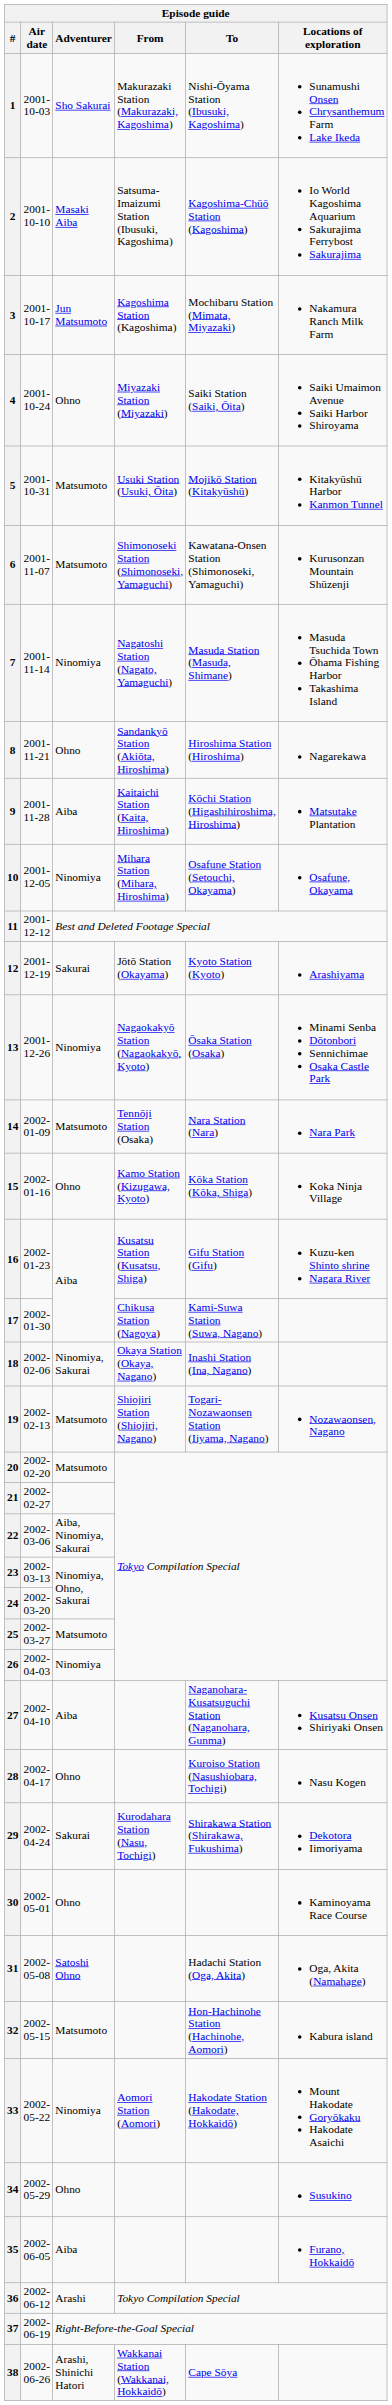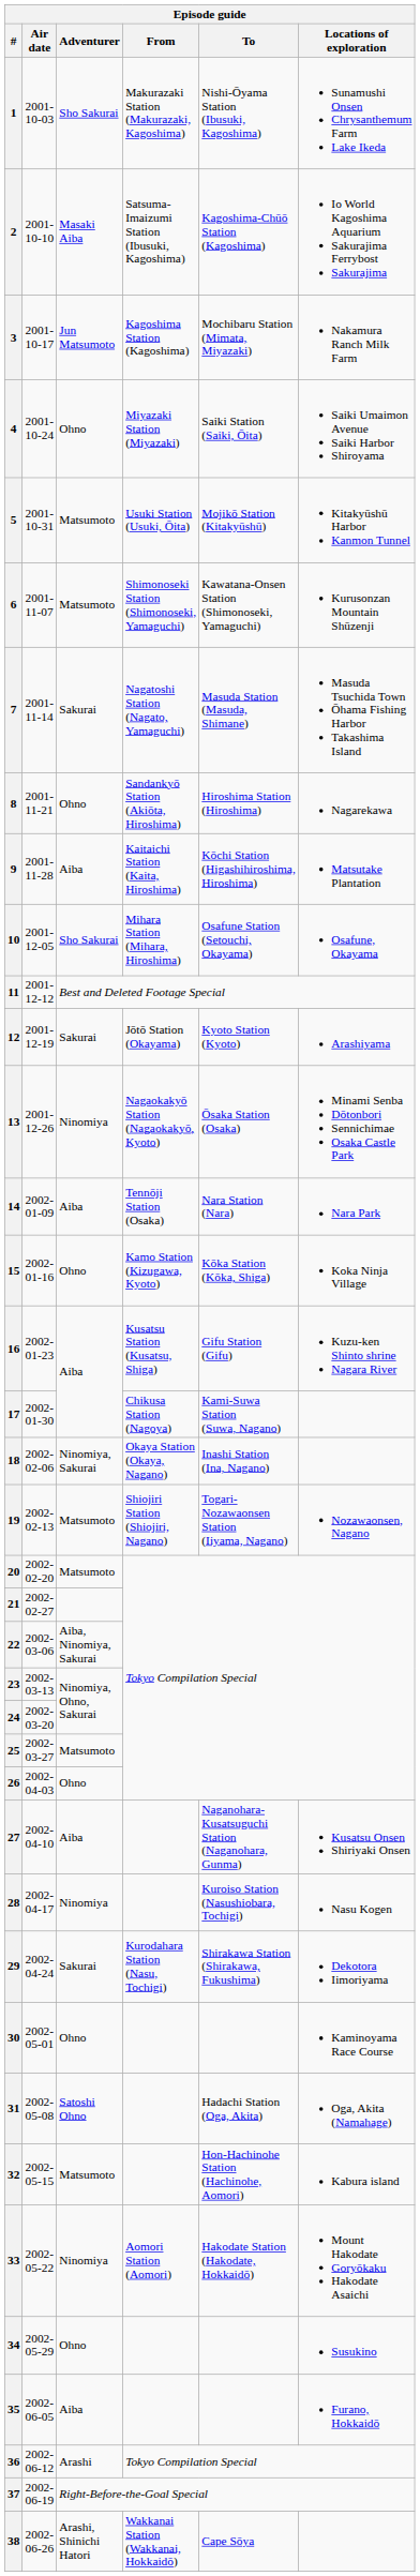 <table class="wikitable collapsible collapsed" style="clear:none; padding:0 auto; width:60%; margin:auto align:left;">
 <tr>
 <th colspan=6>Episode guide</th>
 </tr>
 <tr>
 <th>#</th>
 <th>Air date</th>
 <th>Adventurer</th>
 <th>From</th>
 <th>To</th>
 <th>Locations of exploration</th>
 </tr>
 <tr>
 <th>1</th>
 <td>2001-10-03</td>
 <td><a href='#'>Sho Sakurai</a></td>
 <td>Makurazaki Station<br>(<a href='#'>Makurazaki, Kagoshima</a>)</td>
 <td>Nishi-Ōyama Station<br>(<a href='#'>Ibusuki, Kagoshima</a>)</td>
 <td><br><ul><li>Sunamushi <a href='#'>Onsen</a></li><li><a href='#'>Chrysanthemum</a> Farm</li><li><a href='#'>Lake Ikeda</a></li></ul></td>
 </tr>
 <tr>
 <th>2</th>
 <td>2001-10-10</td>
 <td><a href='#'>Masaki Aiba</a></td>
 <td>Satsuma-Imaizumi Station<br>(Ibusuki, Kagoshima)</td>
 <td><a href='#'>Kagoshima-Chūō Station</a><br>(<a href='#'>Kagoshima</a>)</td>
 <td><br><ul><li>Io World Kagoshima Aquarium</li><li>Sakurajima Ferrybost</li><li><a href='#'>Sakurajima</a></li></ul></td>
 </tr>
 <tr>
 <th>3</th>
 <td>2001-10-17</td>
 <td><a href='#'>Jun Matsumoto</a></td>
 <td><a href='#'>Kagoshima Station</a><br>(Kagoshima)</td>
 <td>Mochibaru Station<br>(<a href='#'>Mimata, Miyazaki</a>)</td>
 <td><br><ul><li>Nakamura Ranch Milk Farm</li></ul></td>
 </tr>
 <tr>
 <th>4</th>
 <td>2001-10-24</td>
 <td>Ohno</td>
 <td><a href='#'>Miyazaki Station</a><br>(<a href='#'>Miyazaki</a>)</td>
 <td>Saiki Station<br>(<a href='#'>Saiki, Ōita</a>)</td>
 <td><br><ul><li>Saiki Umaimon Avenue</li><li>Saiki Harbor</li><li>Shiroyama</li></ul></td>
 </tr>
 <tr>
 <th>5</th>
 <td>2001-10-31</td>
 <td>Matsumoto</td>
 <td><a href='#'>Usuki Station</a><br>(<a href='#'>Usuki, Ōita</a>)</td>
 <td><a href='#'>Mojikō Station</a><br>(<a href='#'>Kitakyūshū</a>)</td>
 <td><br><ul><li>Kitakyūshū Harbor</li><li><a href='#'>Kanmon Tunnel</a></li></ul></td>
 </tr>
 <tr>
 <th>6</th>
 <td>2001-11-07</td>
 <td>Matsumoto</td>
 <td><a href='#'>Shimonoseki Station</a><br>(<a href='#'>Shimonoseki, Yamaguchi</a>)</td>
 <td>Kawatana-Onsen Station<br>(Shimonoseki, Yamaguchi)</td>
 <td><br><ul><li>Kurusonzan Mountain Shūzenji</li></ul></td>
 </tr>
 <tr>
 <th>7</th>
 <td>2001-11-14</td>
-<td>Ninomiya</td>
+<td>Sakurai</td>
 <td><a href='#'>Nagatoshi Station</a><br>(<a href='#'>Nagato, Yamaguchi</a>)</td>
 <td><a href='#'>Masuda Station</a><br>(<a href='#'>Masuda, Shimane</a>)</td>
 <td><br><ul><li>Masuda Tsuchida Town</li><li>Ōhama Fishing Harbor</li><li>Takashima Island</li></ul></td>
 </tr>
 <tr>
 <th>8</th>
 <td>2001-11-21</td>
 <td>Ohno</td>
 <td><a href='#'>Sandankyō Station</a><br>(<a href='#'>Akiōta, Hiroshima</a>)</td>
 <td><a href='#'>Hiroshima Station</a><br>(<a href='#'>Hiroshima</a>)</td>
 <td><br><ul><li>Nagarekawa</li></ul></td>
 </tr>
 <tr>
 <th>9</th>
 <td>2001-11-28</td>
 <td>Aiba</td>
 <td><a href='#'>Kaitaichi Station</a><br>(<a href='#'>Kaita, Hiroshima</a>)</td>
 <td><a href='#'>Kōchi Station</a><br>(<a href='#'>Higashihiroshima, Hiroshima</a>)</td>
 <td><br><ul><li><a href='#'>Matsutake</a> Plantation</li></ul></td>
 </tr>
 <tr>
 <th>10</th>
 <td>2001-12-05</td>
-<td>Ninomiya</td>
+<td><a href='#'>Sho Sakurai</a></td>
 <td><a href='#'>Mihara Station</a><br>(<a href='#'>Mihara, Hiroshima</a>)</td>
 <td><a href='#'>Osafune Station</a><br>(<a href='#'>Setouchi, Okayama</a>)</td>
 <td><br><ul><li><a href='#'>Osafune, Okayama</a></li></ul></td>
 </tr>
 <tr>
 <th>11</th>
 <td>2001-12-12</td>
 <td colspan="4"><em>Best and Deleted Footage Special</em></td>
 </tr>
 <tr>
 <th>12</th>
 <td>2001-12-19</td>
 <td>Sakurai</td>
 <td>Jōtō Station<br>(<a href='#'>Okayama</a>)</td>
 <td><a href='#'>Kyoto Station</a><br>(<a href='#'>Kyoto</a>)</td>
 <td><br><ul><li><a href='#'>Arashiyama</a></li></ul></td>
 </tr>
 <tr>
 <th>13</th>
 <td>2001-12-26</td>
 <td>Ninomiya</td>
 <td><a href='#'>Nagaokakyō Station</a><br>(<a href='#'>Nagaokakyō, Kyoto</a>)</td>
 <td><a href='#'>Ōsaka Station</a><br>(<a href='#'>Osaka</a>)</td>
 <td><br><ul><li>Minami Senba</li><li><a href='#'>Dōtonbori</a></li><li>Sennichimae</li><li><a href='#'>Osaka Castle Park</a></li></ul></td>
 </tr>
 <tr>
 <th>14</th>
 <td>2002-01-09</td>
-<td>Matsumoto</td>
+<td>Aiba</td>
 <td><a href='#'>Tennōji Station</a><br>(Osaka)</td>
 <td><a href='#'>Nara Station</a><br>(<a href='#'>Nara</a>)</td>
 <td><br><ul><li><a href='#'>Nara Park</a></li></ul></td>
 </tr>
 <tr>
 <th>15</th>
 <td>2002-01-16</td>
 <td>Ohno</td>
 <td><a href='#'>Kamo Station</a><br>(<a href='#'>Kizugawa, Kyoto</a>)</td>
 <td><a href='#'>Kōka Station</a><br>(<a href='#'>Kōka, Shiga</a>)</td>
 <td><br><ul><li>Koka Ninja Village</li></ul></td>
 </tr>
 <tr>
 <th>16</th>
 <td>2002-01-23</td>
 <td rowspan="2">Aiba</td>
 <td><a href='#'>Kusatsu Station</a><br>(<a href='#'>Kusatsu, Shiga</a>)</td>
 <td><a href='#'>Gifu Station</a><br>(<a href='#'>Gifu</a>)</td>
 <td><br><ul><li>Kuzu-ken <a href='#'>Shinto shrine</a></li><li><a href='#'>Nagara River</a></li></ul></td>
 </tr>
 <tr>
 <th>17</th>
 <td>2002-01-30</td>
 <td><a href='#'>Chikusa Station</a><br>(<a href='#'>Nagoya</a>)</td>
 <td><a href='#'>Kami-Suwa Station</a><br>(<a href='#'>Suwa, Nagano</a>)</td>
 <td></td>
 </tr>
 <tr>
 <th>18</th>
 <td>2002-02-06</td>
 <td>Ninomiya, Sakurai</td>
 <td><a href='#'>Okaya Station</a><br>(<a href='#'>Okaya, Nagano</a>)</td>
 <td><a href='#'>Inashi Station</a><br>(<a href='#'>Ina, Nagano</a>)</td>
 <td></td>
 </tr>
 <tr>
 <th>19</th>
 <td>2002-02-13</td>
 <td>Matsumoto</td>
 <td><a href='#'>Shiojiri Station</a><br>(<a href='#'>Shiojiri, Nagano</a>)</td>
 <td><a href='#'>Togari-Nozawaonsen Station</a><br>(<a href='#'>Iiyama, Nagano</a>)</td>
 <td><br><ul><li><a href='#'>Nozawaonsen, Nagano</a></li></ul></td>
 </tr>
 <tr>
 <th>20</th>
 <td>2002-02-20</td>
 <td>Matsumoto</td>
 <td colspan="4" rowspan="7"><em><a href='#'>Tokyo</a> Compilation Special</em></td>
 </tr>
 <tr>
 <th>21</th>
 <td>2002-02-27</td>
 </tr>
 <tr>
 <th>22</th>
 <td>2002-03-06</td>
 <td>Aiba, Ninomiya, Sakurai</td>
 </tr>
 <tr>
 <th>23</th>
 <td>2002-03-13</td>
 <td rowspan="2">Ninomiya, Ohno, Sakurai</td>
 </tr>
 <tr>
 <th>24</th>
 <td>2002-03-20</td>
 </tr>
 <tr>
 <th>25</th>
 <td>2002-03-27</td>
 <td>Matsumoto</td>
 </tr>
 <tr>
 <th>26</th>
 <td>2002-04-03</td>
-<td>Ninomiya</td>
+<td>Ohno</td>
 </tr>
 <tr>
 <th>27</th>
 <td>2002-04-10</td>
 <td>Aiba</td>
 <td></td>
 <td><a href='#'>Naganohara-Kusatsuguchi Station</a><br>(<a href='#'>Naganohara, Gunma</a>)</td>
 <td><br><ul><li><a href='#'>Kusatsu Onsen</a></li><li>Shiriyaki Onsen</li></ul></td>
 </tr>
 <tr>
 <th>28</th>
 <td>2002-04-17</td>
-<td>Ohno</td>
+<td>Ninomiya</td>
 <td></td>
 <td><a href='#'>Kuroiso Station</a><br>(<a href='#'>Nasushiobara, Tochigi</a>)</td>
 <td><br><ul><li>Nasu Kogen</li></ul></td>
 </tr>
 <tr>
 <th>29</th>
 <td>2002-04-24</td>
 <td>Sakurai</td>
 <td><a href='#'>Kurodahara Station</a><br>(<a href='#'>Nasu, Tochigi</a>)</td>
 <td><a href='#'>Shirakawa Station</a><br>(<a href='#'>Shirakawa, Fukushima</a>)</td>
 <td><br><ul><li><a href='#'>Dekotora</a></li><li>Iimoriyama</li></ul></td>
 </tr>
 <tr>
 <th>30</th>
 <td>2002-05-01</td>
 <td>Ohno</td>
 <td></td>
 <td></td>
 <td><br><ul><li>Kaminoyama Race Course</li></ul></td>
 </tr>
 <tr>
 <th>31</th>
 <td>2002-05-08</td>
 <td><a href='#'>Satoshi Ohno</a></td>
 <td></td>
 <td>Hadachi Station<br>(<a href='#'>Oga, Akita</a>)</td>
 <td><br><ul><li>Oga, Akita (<a href='#'>Namahage</a>)</li></ul></td>
 </tr>
 <tr>
 <th>32</th>
 <td>2002-05-15</td>
 <td>Matsumoto</td>
 <td></td>
 <td><a href='#'>Hon-Hachinohe Station</a><br>(<a href='#'>Hachinohe, Aomori</a>)</td>
 <td><br><ul><li>Kabura island</li></ul></td>
 </tr>
 <tr>
 <th>33</th>
 <td>2002-05-22</td>
 <td>Ninomiya</td>
 <td><a href='#'>Aomori Station</a><br>(<a href='#'>Aomori</a>)</td>
 <td><a href='#'>Hakodate Station</a><br>(<a href='#'>Hakodate, Hokkaidō</a>)</td>
 <td><br><ul><li>Mount Hakodate</li><li><a href='#'>Goryōkaku</a></li><li>Hakodate Asaichi</li></ul></td>
 </tr>
 <tr>
 <th>34</th>
 <td>2002-05-29</td>
 <td>Ohno</td>
 <td></td>
 <td></td>
 <td><br><ul><li><a href='#'>Susukino</a></li></ul></td>
 </tr>
 <tr>
 <th>35</th>
 <td>2002-06-05</td>
 <td>Aiba</td>
 <td></td>
 <td></td>
 <td><br><ul><li><a href='#'>Furano, Hokkaidō</a></li></ul></td>
 </tr>
 <tr>
 <th>36</th>
 <td>2002-06-12</td>
 <td>Arashi</td>
 <td colspan="4"><em>Tokyo Compilation Special</em></td>
 </tr>
 <tr>
 <th>37</th>
 <td>2002-06-19</td>
 <td colspan="4"><em>Right-Before-the-Goal Special</em></td>
 </tr>
 <tr>
 <th>38</th>
 <td>2002-06-26</td>
 <td>Arashi, Shinichi Hatori</td>
 <td><a href='#'>Wakkanai Station</a><br>(<a href='#'>Wakkanai, Hokkaidō</a>)</td>
 <td><a href='#'>Cape Sōya</a></td>
 <td></td>
 </tr>
 </table>
